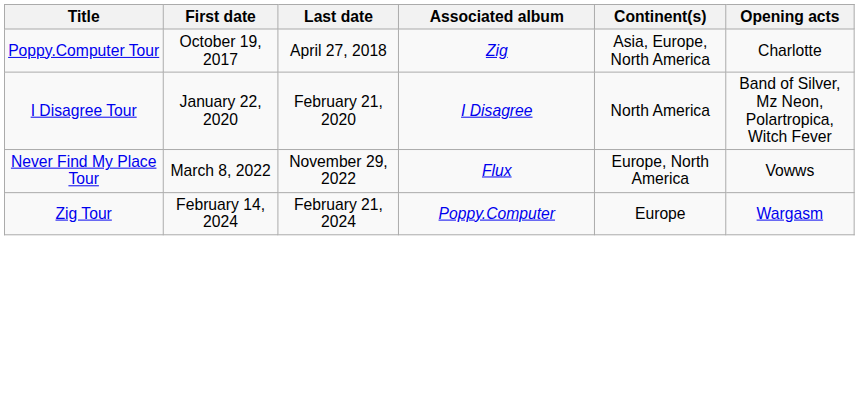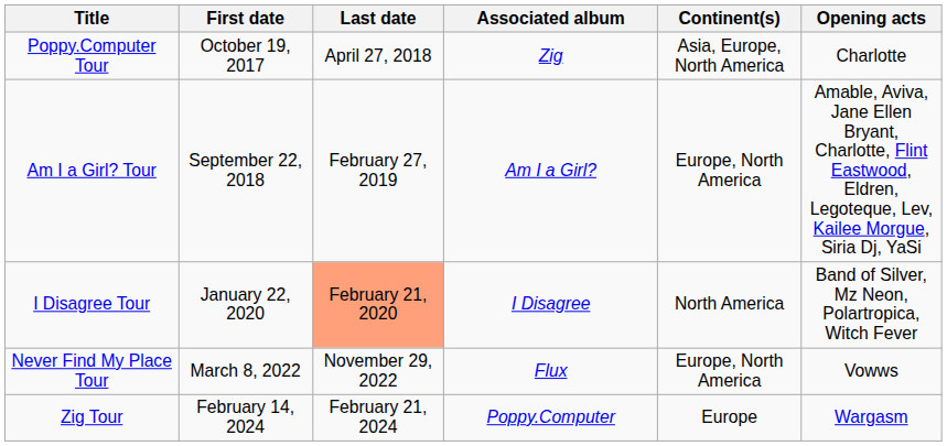 <table class="wikitable plainrowheaders" style="text-align:center;">
 <tr>
 <th scope="col" style="width:12em;">Title</th>
 <th scope="col" style="width:10em;">First date</th>
 <th scope="col" style="width:10em;">Last date</th>
 <th scope="col" style="width:17em;">Associated album</th>
 <th scope="col" style="width:10em;">Continent(s)</th>
 <th scope="col" style="width:10em;">Opening acts</th>
 </tr>
 <tr>
 <td><a href='#'>Poppy.Computer Tour</a></td>
 <td>October 19, 2017</td>
 <td>April 27, 2018</td>
 <td><a href='#'><em>Zig</em></a></td>
 <td>Asia, Europe, North America</td>
 <td>Charlotte</td>
 </tr>
 <tr>
+<td><a href='#'>Am I a Girl? Tour</a></td>
+<td>September 22, 2018</td>
+<td>February 27, 2019</td>
+<td><em><a href='#'>Am I a Girl?</a></em></td>
+<td>Europe, North America</td>
+<td>Amable, Aviva, Jane Ellen Bryant, Charlotte, <a href='#'>Flint Eastwood</a>, Eldren, Legoteque, Lev, <a href='#'>Kailee Morgue</a>, Siria Dj, YaSi</td>
+</tr>
+<tr>
 <td><a href='#'>I Disagree Tour</a></td>
 <td>January 22, 2020</td>
-<td>February 21, 2020</td>
+<td style="background: lightsalmon;">February 21, 2020</td>
 <td><em><a href='#'>I Disagree</a></em></td>
 <td>North America</td>
 <td>Band of Silver, Mz Neon, Polartropica, Witch Fever</td>
 </tr>
 <tr>
 <td><a href='#'>Never Find My Place Tour</a></td>
 <td>March 8, 2022</td>
 <td>November 29, 2022</td>
 <td><em><a href='#'>Flux</a></em></td>
 <td>Europe, North America</td>
 <td>Vowws</td>
 </tr>
 <tr>
 <td><a href='#'>Zig Tour</a></td>
 <td>February 14, 2024</td>
 <td>February 21, 2024</td>
 <td><em><a href='#'>Poppy.Computer</a></em></td>
 <td>Europe</td>
 <td><a href='#'>Wargasm</a></td>
 </tr>
 </table>
